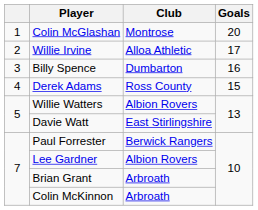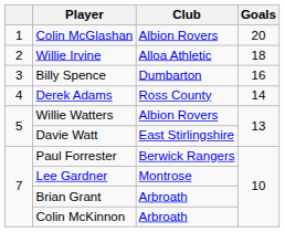 <table class="wikitable" border="1">
 <tr>
 <th width="28"></th>
 <th>Player</th>
 <th>Club</th>
 <th>Goals</th>
 </tr>
 <tr>
 <td rowspan=1 align=center>1</td>
 <td> <a href='#'>Colin McGlashan</a></td>
-<td><a href='#'>Montrose</a></td>
+<td><a href='#'>Albion Rovers</a></td>
 <td rowspan=1 align=center>20</td>
 </tr>
 <tr>
 <td rowspan=1 align=center>2</td>
 <td> <a href='#'>Willie Irvine</a></td>
 <td><a href='#'>Alloa Athletic</a></td>
-<td rowspan=1 align=center>17</td>
+<td rowspan=1 align=center>18</td>
 </tr>
 <tr>
 <td rowspan=1 align=center>3</td>
 <td> Billy Spence</td>
 <td><a href='#'>Dumbarton</a></td>
 <td rowspan=1 align=center>16</td>
 </tr>
 <tr>
 <td rowspan=1 align=center>4</td>
 <td> <a href='#'>Derek Adams</a></td>
 <td><a href='#'>Ross County</a></td>
-<td rowspan=1 align=center>15</td>
+<td rowspan=1 align=center>14</td>
 </tr>
 <tr>
 <td rowspan=2 align=center>5</td>
 <td> Willie Watters</td>
 <td><a href='#'>Albion Rovers</a></td>
 <td rowspan=2 align=center>13</td>
 </tr>
 <tr>
 <td> Davie Watt</td>
 <td><a href='#'>East Stirlingshire</a></td>
 </tr>
 <tr>
 <td rowspan=4 align=center>7</td>
 <td> Paul Forrester</td>
 <td><a href='#'>Berwick Rangers</a></td>
 <td rowspan=4 align=center>10</td>
 </tr>
 <tr>
 <td> <a href='#'>Lee Gardner</a></td>
-<td><a href='#'>Albion Rovers</a></td>
+<td><a href='#'>Montrose</a></td>
 </tr>
 <tr>
 <td> Brian Grant</td>
 <td><a href='#'>Arbroath</a></td>
 </tr>
 <tr>
 <td> Colin McKinnon</td>
 <td><a href='#'>Arbroath</a></td>
 </tr>
 </table>
